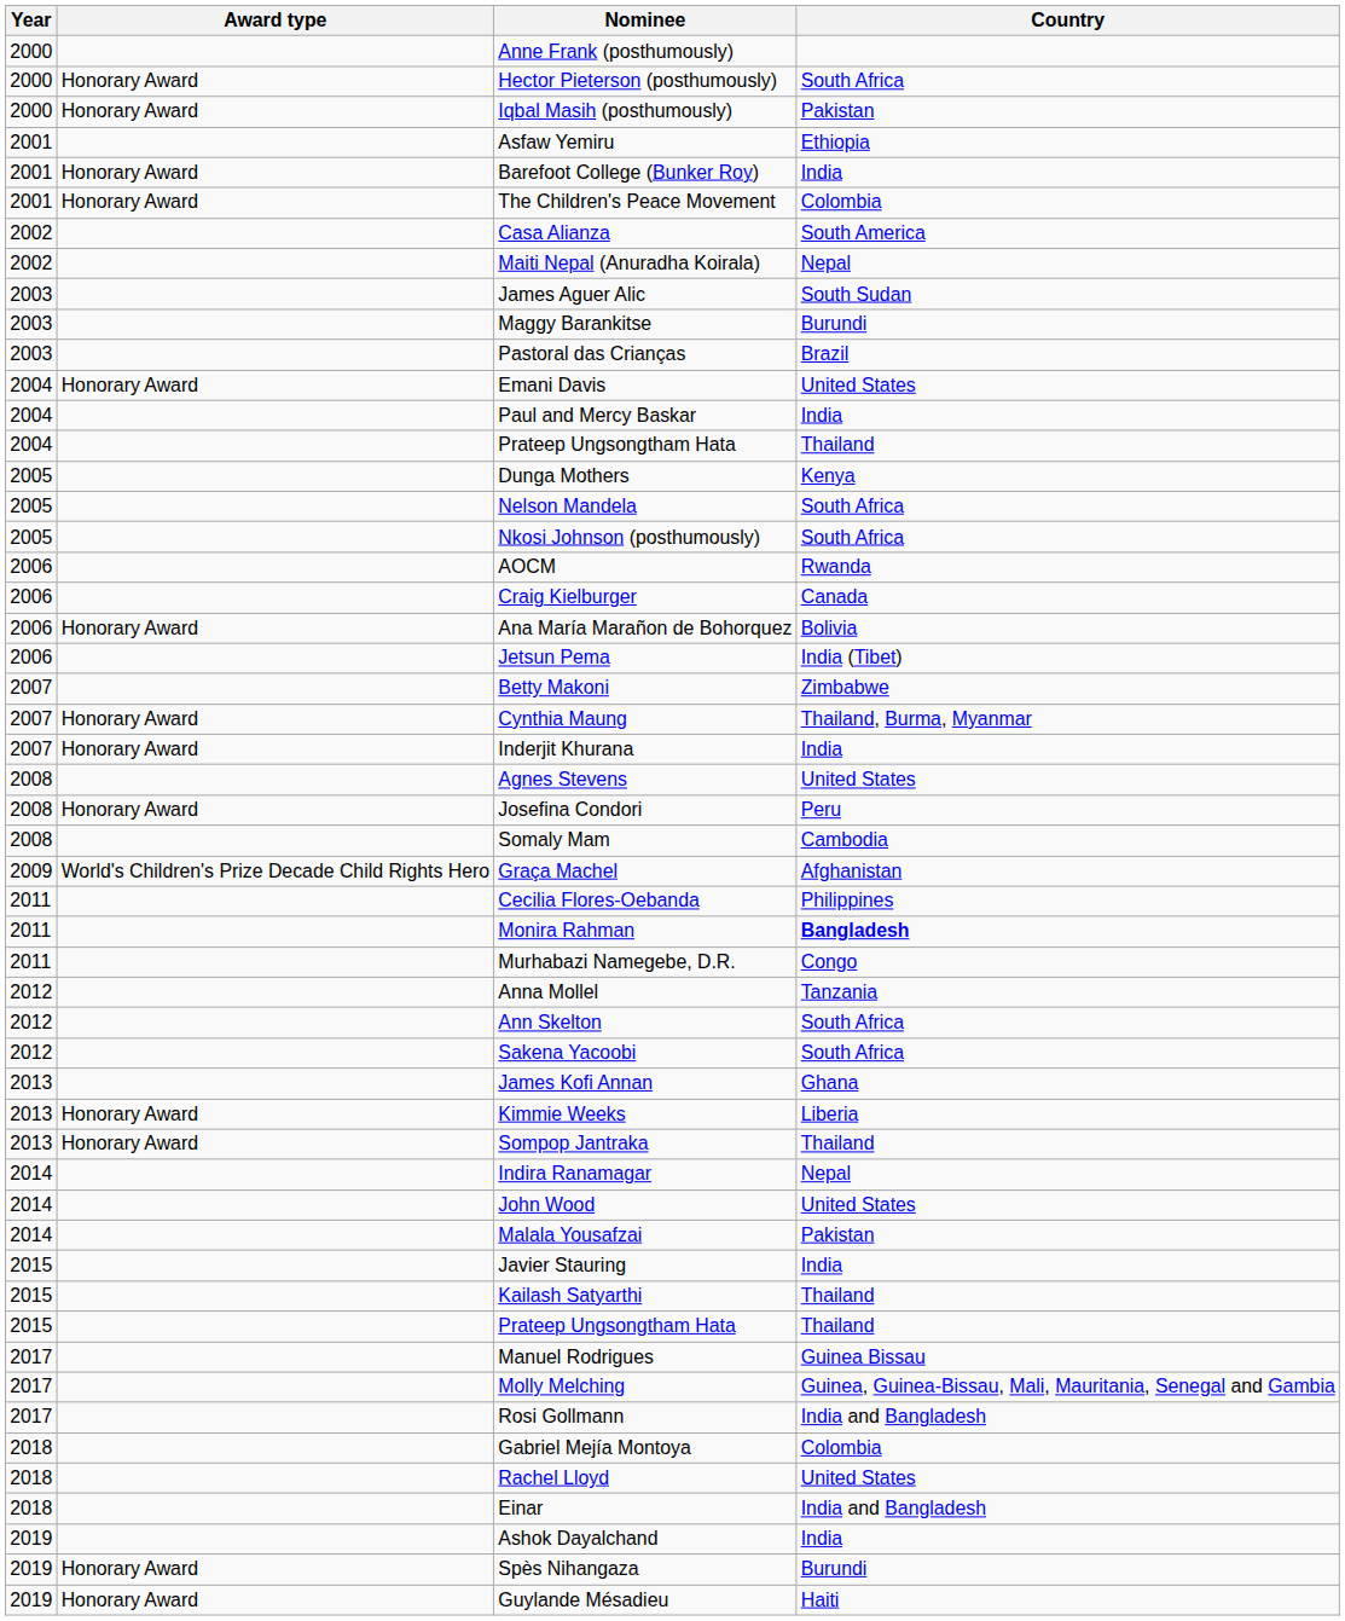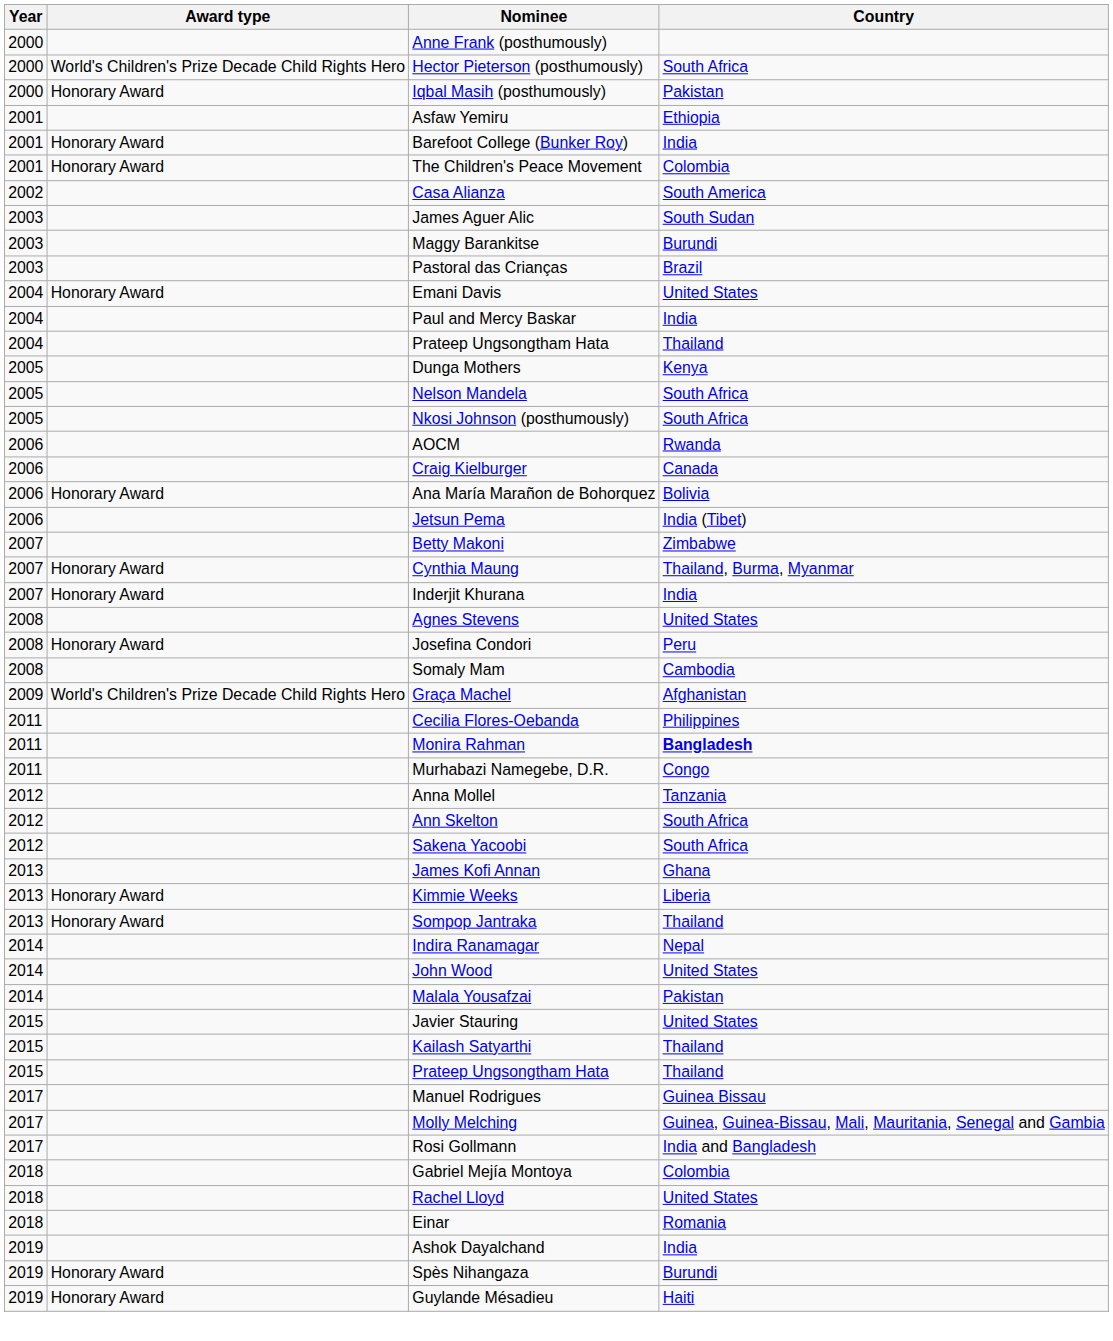 <table class="sortable wikitable">
 <tr>
 <th>Year</th>
 <th>Award type</th>
 <th>Nominee</th>
 <th>Country</th>
 </tr>
 <tr>
 <td>2000</td>
 <td></td>
 <td><a href='#'>Anne Frank</a>  (posthumously)</td>
 <td></td>
 </tr>
 <tr>
 <td>2000</td>
-<td>Honorary Award</td>
+<td>World's Children's Prize Decade Child Rights Hero</td>
 <td><a href='#'>Hector Pieterson</a> (posthumously)</td>
 <td><a href='#'>South Africa</a></td>
 </tr>
 <tr>
 <td>2000</td>
 <td>Honorary Award</td>
 <td><a href='#'>Iqbal Masih</a> (posthumously)</td>
 <td><a href='#'>Pakistan</a></td>
 </tr>
 <tr>
 <td>2001</td>
 <td></td>
 <td>Asfaw Yemiru</td>
 <td><a href='#'>Ethiopia</a></td>
 </tr>
 <tr>
 <td>2001</td>
 <td>Honorary Award</td>
 <td>Barefoot College (<a href='#'>Bunker Roy</a>)</td>
 <td><a href='#'>India</a></td>
 </tr>
 <tr>
 <td>2001</td>
 <td>Honorary Award</td>
 <td>The Children's Peace Movement</td>
 <td><a href='#'>Colombia</a></td>
 </tr>
 <tr>
 <td>2002</td>
 <td></td>
 <td><a href='#'>Casa Alianza</a></td>
 <td><a href='#'>South America</a></td>
-</tr>
-<tr>
-<td>2002</td>
-<td></td>
-<td><a href='#'>Maiti Nepal</a> (Anuradha Koirala)</td>
-<td><a href='#'>Nepal</a></td>
 </tr>
 <tr>
 <td>2003</td>
 <td></td>
 <td>James Aguer Alic</td>
 <td><a href='#'>South Sudan</a></td>
 </tr>
 <tr>
 <td>2003</td>
 <td></td>
 <td>Maggy Barankitse</td>
 <td><a href='#'>Burundi</a></td>
 </tr>
 <tr>
 <td>2003</td>
 <td></td>
 <td>Pastoral das Crianças</td>
 <td><a href='#'>Brazil</a></td>
 </tr>
 <tr>
 <td>2004</td>
 <td>Honorary Award</td>
 <td>Emani Davis</td>
 <td><a href='#'>United States</a></td>
 </tr>
 <tr>
 <td>2004</td>
 <td></td>
 <td>Paul and Mercy Baskar</td>
 <td><a href='#'>India</a></td>
 </tr>
 <tr>
 <td>2004</td>
 <td></td>
 <td>Prateep Ungsongtham Hata</td>
 <td><a href='#'>Thailand</a></td>
 </tr>
 <tr>
 <td>2005</td>
 <td></td>
 <td>Dunga Mothers</td>
 <td><a href='#'>Kenya</a></td>
 </tr>
 <tr>
 <td>2005</td>
 <td></td>
 <td><a href='#'>Nelson Mandela</a></td>
 <td><a href='#'>South Africa</a></td>
 </tr>
 <tr>
 <td>2005</td>
 <td></td>
 <td><a href='#'>Nkosi Johnson</a> (posthumously)</td>
 <td><a href='#'>South Africa</a></td>
 </tr>
 <tr>
 <td>2006</td>
 <td></td>
 <td>AOCM</td>
 <td><a href='#'>Rwanda</a></td>
 </tr>
 <tr>
 <td>2006</td>
 <td></td>
 <td><a href='#'>Craig Kielburger</a></td>
 <td><a href='#'>Canada</a></td>
 </tr>
 <tr>
 <td>2006</td>
 <td>Honorary Award</td>
 <td>Ana María Marañon de Bohorquez</td>
 <td><a href='#'>Bolivia</a></td>
 </tr>
 <tr>
 <td>2006</td>
 <td></td>
 <td><a href='#'>Jetsun Pema</a></td>
 <td><a href='#'>India</a> (<a href='#'>Tibet</a>)</td>
 </tr>
 <tr>
 <td>2007</td>
 <td></td>
 <td><a href='#'>Betty Makoni</a></td>
 <td><a href='#'>Zimbabwe</a></td>
 </tr>
 <tr>
 <td>2007</td>
 <td>Honorary Award</td>
 <td><a href='#'>Cynthia Maung</a></td>
 <td><a href='#'>Thailand</a>, <a href='#'>Burma</a>, <a href='#'>Myanmar</a></td>
 </tr>
 <tr>
 <td>2007</td>
 <td>Honorary Award</td>
 <td>Inderjit Khurana</td>
 <td><a href='#'>India</a></td>
 </tr>
 <tr>
 <td>2008</td>
 <td></td>
 <td><a href='#'>Agnes Stevens</a></td>
 <td><a href='#'>United States</a></td>
 </tr>
 <tr>
 <td>2008</td>
 <td>Honorary Award</td>
 <td>Josefina Condori</td>
 <td><a href='#'>Peru</a></td>
 </tr>
 <tr>
 <td>2008</td>
 <td></td>
 <td>Somaly Mam</td>
 <td><a href='#'>Cambodia</a></td>
 </tr>
 <tr>
 <td>2009</td>
 <td>World's Children's Prize Decade Child Rights Hero</td>
 <td><a href='#'>Graça Machel</a></td>
 <td><a href='#'>Afghanistan</a></td>
 </tr>
 <tr>
 <td>2011</td>
 <td></td>
 <td><a href='#'>Cecilia Flores-Oebanda</a></td>
 <td><a href='#'>Philippines</a></td>
 </tr>
 <tr>
 <td>2011</td>
 <td></td>
 <td><a href='#'>Monira Rahman</a></td>
 <td><strong><a href='#'>Bangladesh</a></strong></td>
 </tr>
 <tr>
 <td>2011</td>
 <td></td>
 <td>Murhabazi Namegebe, D.R.</td>
 <td><a href='#'>Congo</a></td>
 </tr>
 <tr>
 <td>2012</td>
 <td></td>
 <td>Anna Mollel</td>
 <td><a href='#'>Tanzania</a></td>
 </tr>
 <tr>
 <td>2012</td>
 <td></td>
 <td><a href='#'>Ann Skelton</a></td>
 <td><a href='#'>South Africa</a></td>
 </tr>
 <tr>
 <td>2012</td>
 <td></td>
 <td><a href='#'>Sakena Yacoobi</a></td>
 <td><a href='#'>South Africa</a></td>
 </tr>
 <tr>
 <td>2013</td>
 <td></td>
 <td><a href='#'>James Kofi Annan</a></td>
 <td><a href='#'>Ghana</a></td>
 </tr>
 <tr>
 <td>2013</td>
 <td>Honorary Award</td>
 <td><a href='#'>Kimmie Weeks</a></td>
 <td><a href='#'>Liberia</a></td>
 </tr>
 <tr>
 <td>2013</td>
 <td>Honorary Award</td>
 <td><a href='#'>Sompop Jantraka</a></td>
 <td><a href='#'>Thailand</a></td>
 </tr>
 <tr>
 <td>2014</td>
 <td></td>
 <td><a href='#'>Indira Ranamagar</a></td>
 <td><a href='#'>Nepal</a></td>
 </tr>
 <tr>
 <td>2014</td>
 <td></td>
 <td><a href='#'>John Wood</a></td>
 <td><a href='#'>United States</a></td>
 </tr>
 <tr>
 <td>2014</td>
 <td></td>
 <td><a href='#'>Malala Yousafzai</a></td>
 <td><a href='#'>Pakistan</a></td>
 </tr>
 <tr>
 <td>2015</td>
 <td></td>
 <td>Javier Stauring</td>
-<td><a href='#'>India</a></td>
+<td><a href='#'>United States</a></td>
 </tr>
 <tr>
 <td>2015</td>
 <td></td>
 <td><a href='#'>Kailash Satyarthi</a></td>
 <td><a href='#'>Thailand</a></td>
 </tr>
 <tr>
 <td>2015</td>
 <td></td>
 <td><a href='#'>Prateep Ungsongtham Hata</a></td>
 <td><a href='#'>Thailand</a></td>
 </tr>
 <tr>
 <td>2017</td>
 <td></td>
 <td>Manuel Rodrigues</td>
 <td><a href='#'>Guinea Bissau</a></td>
 </tr>
 <tr>
 <td>2017</td>
 <td></td>
 <td><a href='#'>Molly Melching</a></td>
 <td><a href='#'>Guinea</a>, <a href='#'>Guinea-Bissau</a>, <a href='#'>Mali</a>, <a href='#'>Mauritania</a>, <a href='#'>Senegal</a> and <a href='#'>Gambia</a></td>
 </tr>
 <tr>
 <td>2017</td>
 <td></td>
 <td>Rosi Gollmann</td>
 <td><a href='#'>India</a> and <a href='#'>Bangladesh</a></td>
 </tr>
 <tr>
 <td>2018</td>
 <td></td>
 <td>Gabriel Mejía Montoya</td>
 <td><a href='#'>Colombia</a></td>
 </tr>
 <tr>
 <td>2018</td>
 <td></td>
 <td><a href='#'>Rachel Lloyd</a></td>
 <td><a href='#'>United States</a></td>
 </tr>
 <tr>
 <td>2018</td>
 <td></td>
 <td>Einar</td>
-<td><a href='#'>India</a> and <a href='#'>Bangladesh</a></td>
+<td><a href='#'>Romania</a></td>
 </tr>
 <tr>
 <td>2019</td>
 <td></td>
 <td>Ashok Dayalchand</td>
 <td><a href='#'>India</a></td>
 </tr>
 <tr>
 <td>2019</td>
 <td>Honorary Award</td>
 <td>Spès Nihangaza</td>
 <td><a href='#'>Burundi</a></td>
 </tr>
 <tr>
 <td>2019</td>
 <td>Honorary Award</td>
 <td>Guylande Mésadieu</td>
 <td><a href='#'>Haiti</a></td>
 </tr>
 </table>
